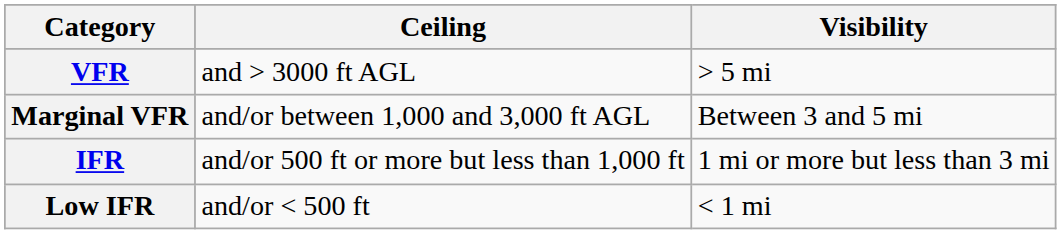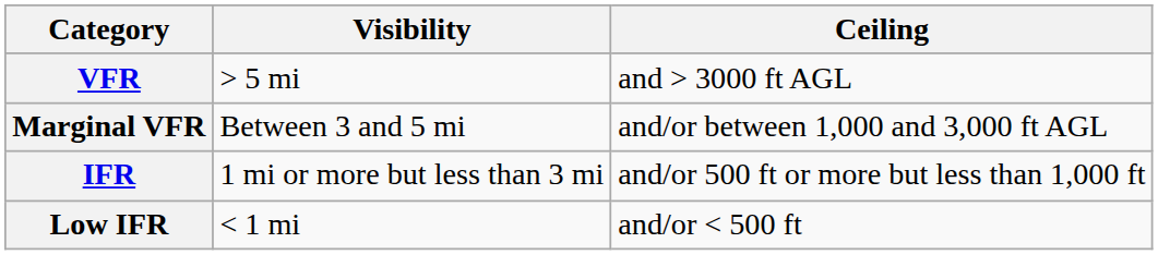 <table class="wikitable">
 <tr>
 <th scope="col">Category</th>
+<th scope="col">Visibility</th>
 <th scope="col">Ceiling</th>
-<th scope="col">Visibility</th>
 </tr>
 <tr>
 <th scope="row"><a href='#'>VFR</a></th>
+<td>> 5 mi</td>
 <td>and > 3000 ft AGL</td>
-<td>> 5 mi</td>
 </tr>
 <tr>
 <th scope="row">Marginal VFR</th>
+<td>Between 3 and 5 mi</td>
 <td>and/or between 1,000 and 3,000 ft AGL</td>
-<td>Between 3 and 5 mi</td>
 </tr>
 <tr>
 <th scope="row"><a href='#'>IFR</a></th>
+<td>1 mi or more but less than 3 mi</td>
 <td>and/or 500 ft or more but less than 1,000 ft</td>
-<td>1 mi or more but less than 3 mi</td>
 </tr>
 <tr>
 <th scope="row">Low IFR</th>
+<td>< 1 mi</td>
 <td>and/or < 500 ft</td>
-<td>< 1 mi</td>
 </tr>
 </table>
